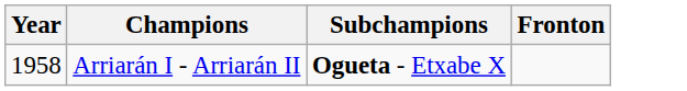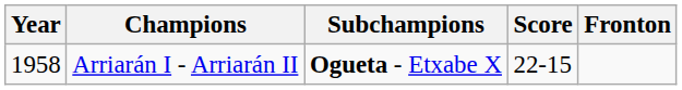 <table class="wikitable">
 <tr>
 <th>Year</th>
 <th>Champions</th>
 <th>Subchampions</th>
+<th>Score</th>
 <th>Fronton</th>
 </tr>
 <tr>
 <td>1958</td>
 <td><a href='#'>Arriarán I</a> - <a href='#'>Arriarán II</a></td>
 <td><strong>Ogueta</strong> - <a href='#'>Etxabe X</a></td>
+<td>22-15</td>
 <td></td>
 </tr>
 </table>
